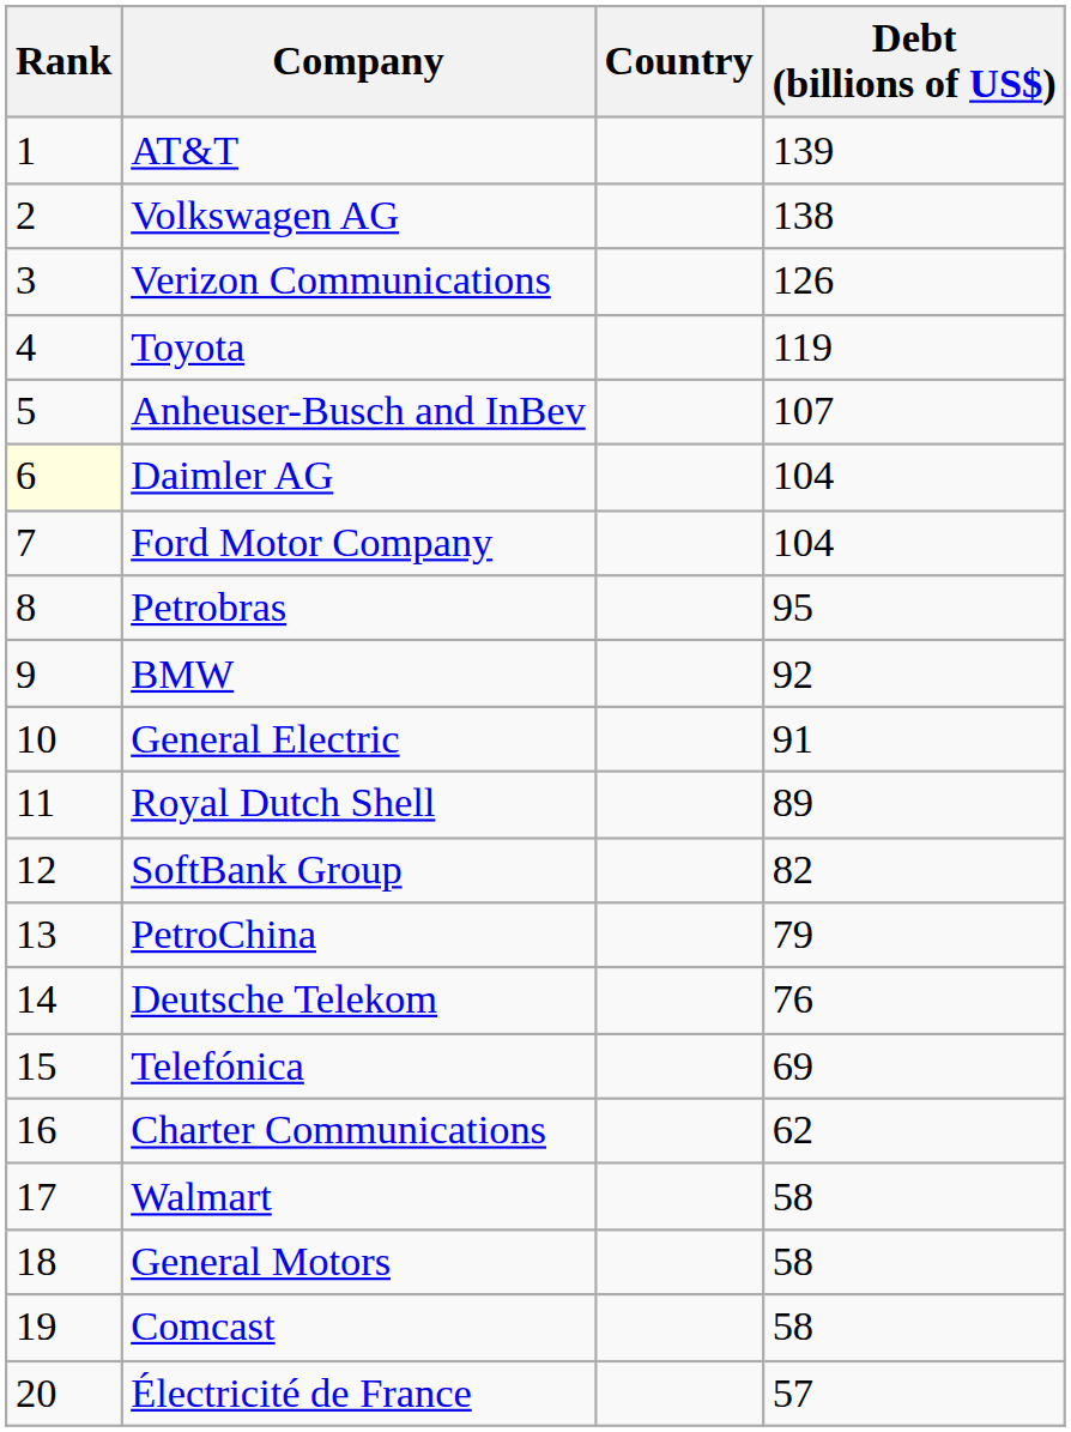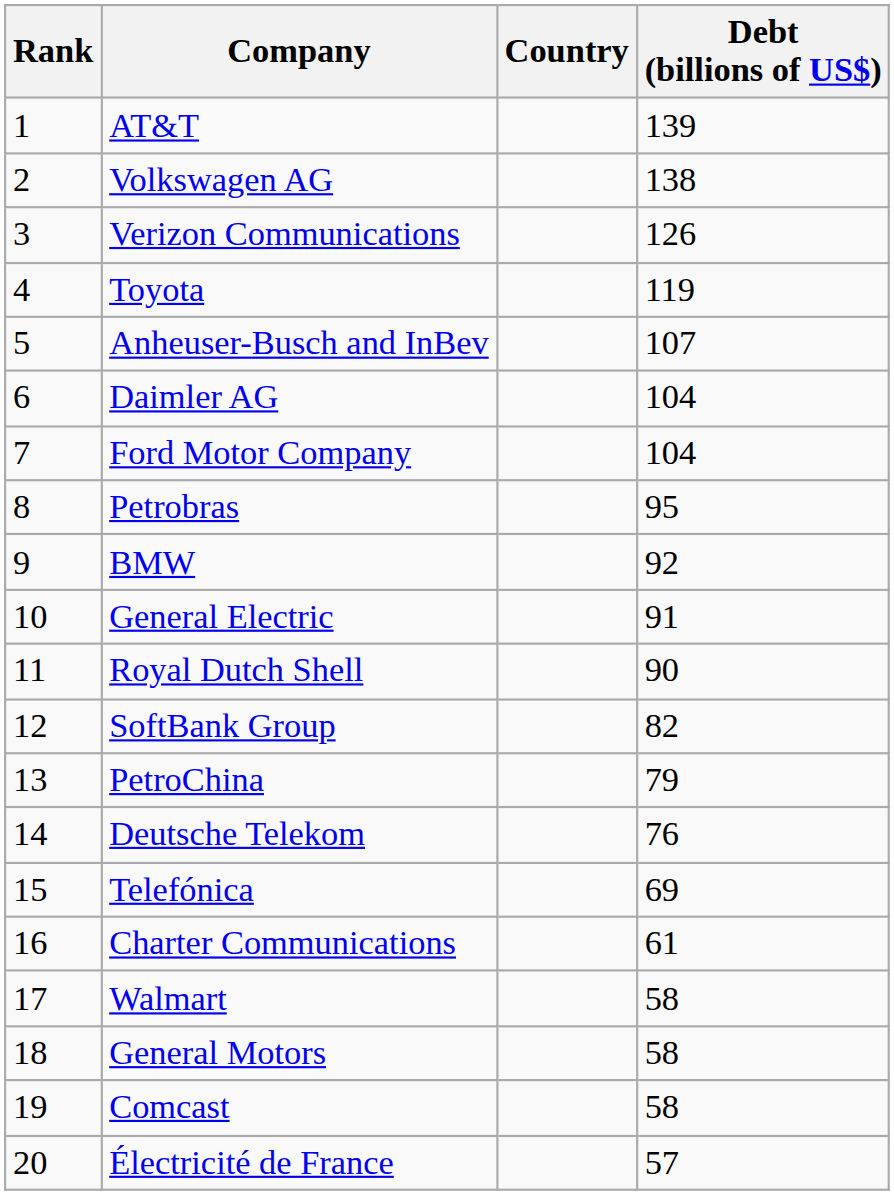 <table class="wikitable sortable">
 <tr>
 <th>Rank</th>
 <th>Company</th>
 <th>Country</th>
 <th>Debt <br>(billions of <a href='#'>US$</a>)</th>
 </tr>
 <tr>
 <td>1</td>
 <td><a href='#'>AT&T</a></td>
 <td></td>
 <td>139</td>
 </tr>
 <tr>
 <td>2</td>
 <td><a href='#'>Volkswagen AG</a></td>
 <td></td>
 <td>138</td>
 </tr>
 <tr>
 <td>3</td>
 <td><a href='#'>Verizon Communications</a></td>
 <td></td>
 <td>126</td>
 </tr>
 <tr>
 <td>4</td>
 <td><a href='#'>Toyota</a></td>
 <td></td>
 <td>119</td>
 </tr>
 <tr>
 <td>5</td>
 <td><a href='#'>Anheuser-Busch and InBev</a></td>
 <td></td>
 <td>107</td>
 </tr>
 <tr>
-<td style="background: lightyellow;">6</td>
+<td>6</td>
 <td><a href='#'>Daimler AG</a></td>
 <td></td>
 <td>104</td>
 </tr>
 <tr>
 <td>7</td>
 <td><a href='#'>Ford Motor Company</a></td>
 <td></td>
 <td>104</td>
 </tr>
 <tr>
 <td>8</td>
 <td><a href='#'>Petrobras</a></td>
 <td></td>
 <td>95</td>
 </tr>
 <tr>
 <td>9</td>
 <td><a href='#'>BMW</a></td>
 <td></td>
 <td>92</td>
 </tr>
 <tr>
 <td>10</td>
 <td><a href='#'>General Electric</a></td>
 <td></td>
 <td>91</td>
 </tr>
 <tr>
 <td>11</td>
 <td><a href='#'>Royal Dutch Shell</a></td>
 <td></td>
-<td>89</td>
+<td>90</td>
 </tr>
 <tr>
 <td>12</td>
 <td><a href='#'>SoftBank Group</a></td>
 <td></td>
 <td>82</td>
 </tr>
 <tr>
 <td>13</td>
 <td><a href='#'>PetroChina</a></td>
 <td></td>
 <td>79</td>
 </tr>
 <tr>
 <td>14</td>
 <td><a href='#'>Deutsche Telekom</a></td>
 <td></td>
 <td>76</td>
 </tr>
 <tr>
 <td>15</td>
 <td><a href='#'>Telefónica</a></td>
 <td></td>
 <td>69</td>
 </tr>
 <tr>
 <td>16</td>
 <td><a href='#'>Charter Communications</a></td>
 <td></td>
-<td>62</td>
+<td>61</td>
 </tr>
 <tr>
 <td>17</td>
 <td><a href='#'>Walmart</a></td>
 <td></td>
 <td>58</td>
 </tr>
 <tr>
 <td>18</td>
 <td><a href='#'>General Motors</a></td>
 <td></td>
 <td>58</td>
 </tr>
 <tr>
 <td>19</td>
 <td><a href='#'>Comcast</a></td>
 <td></td>
 <td>58</td>
 </tr>
 <tr>
 <td>20</td>
 <td><a href='#'>Électricité de France</a></td>
 <td></td>
 <td>57</td>
 </tr>
 </table>
